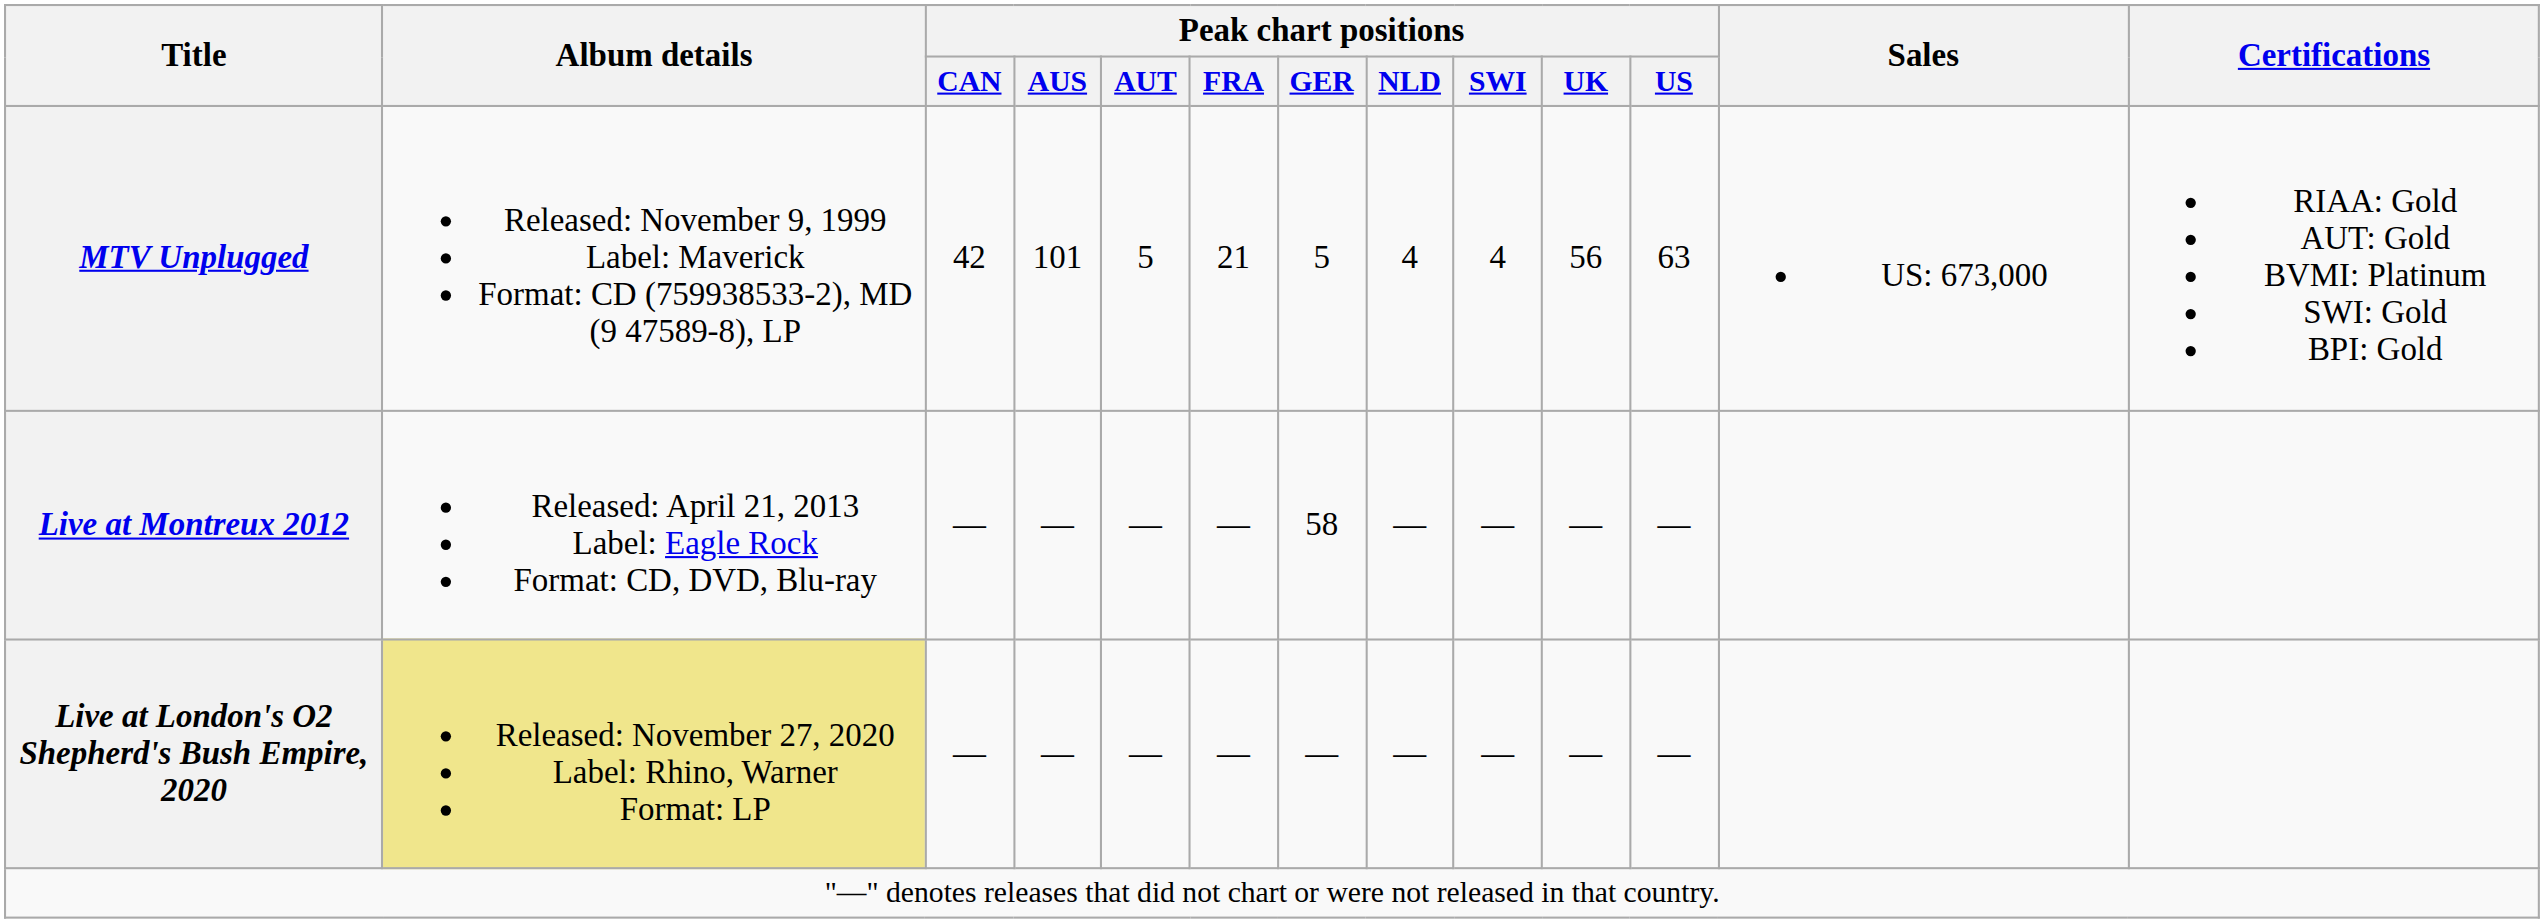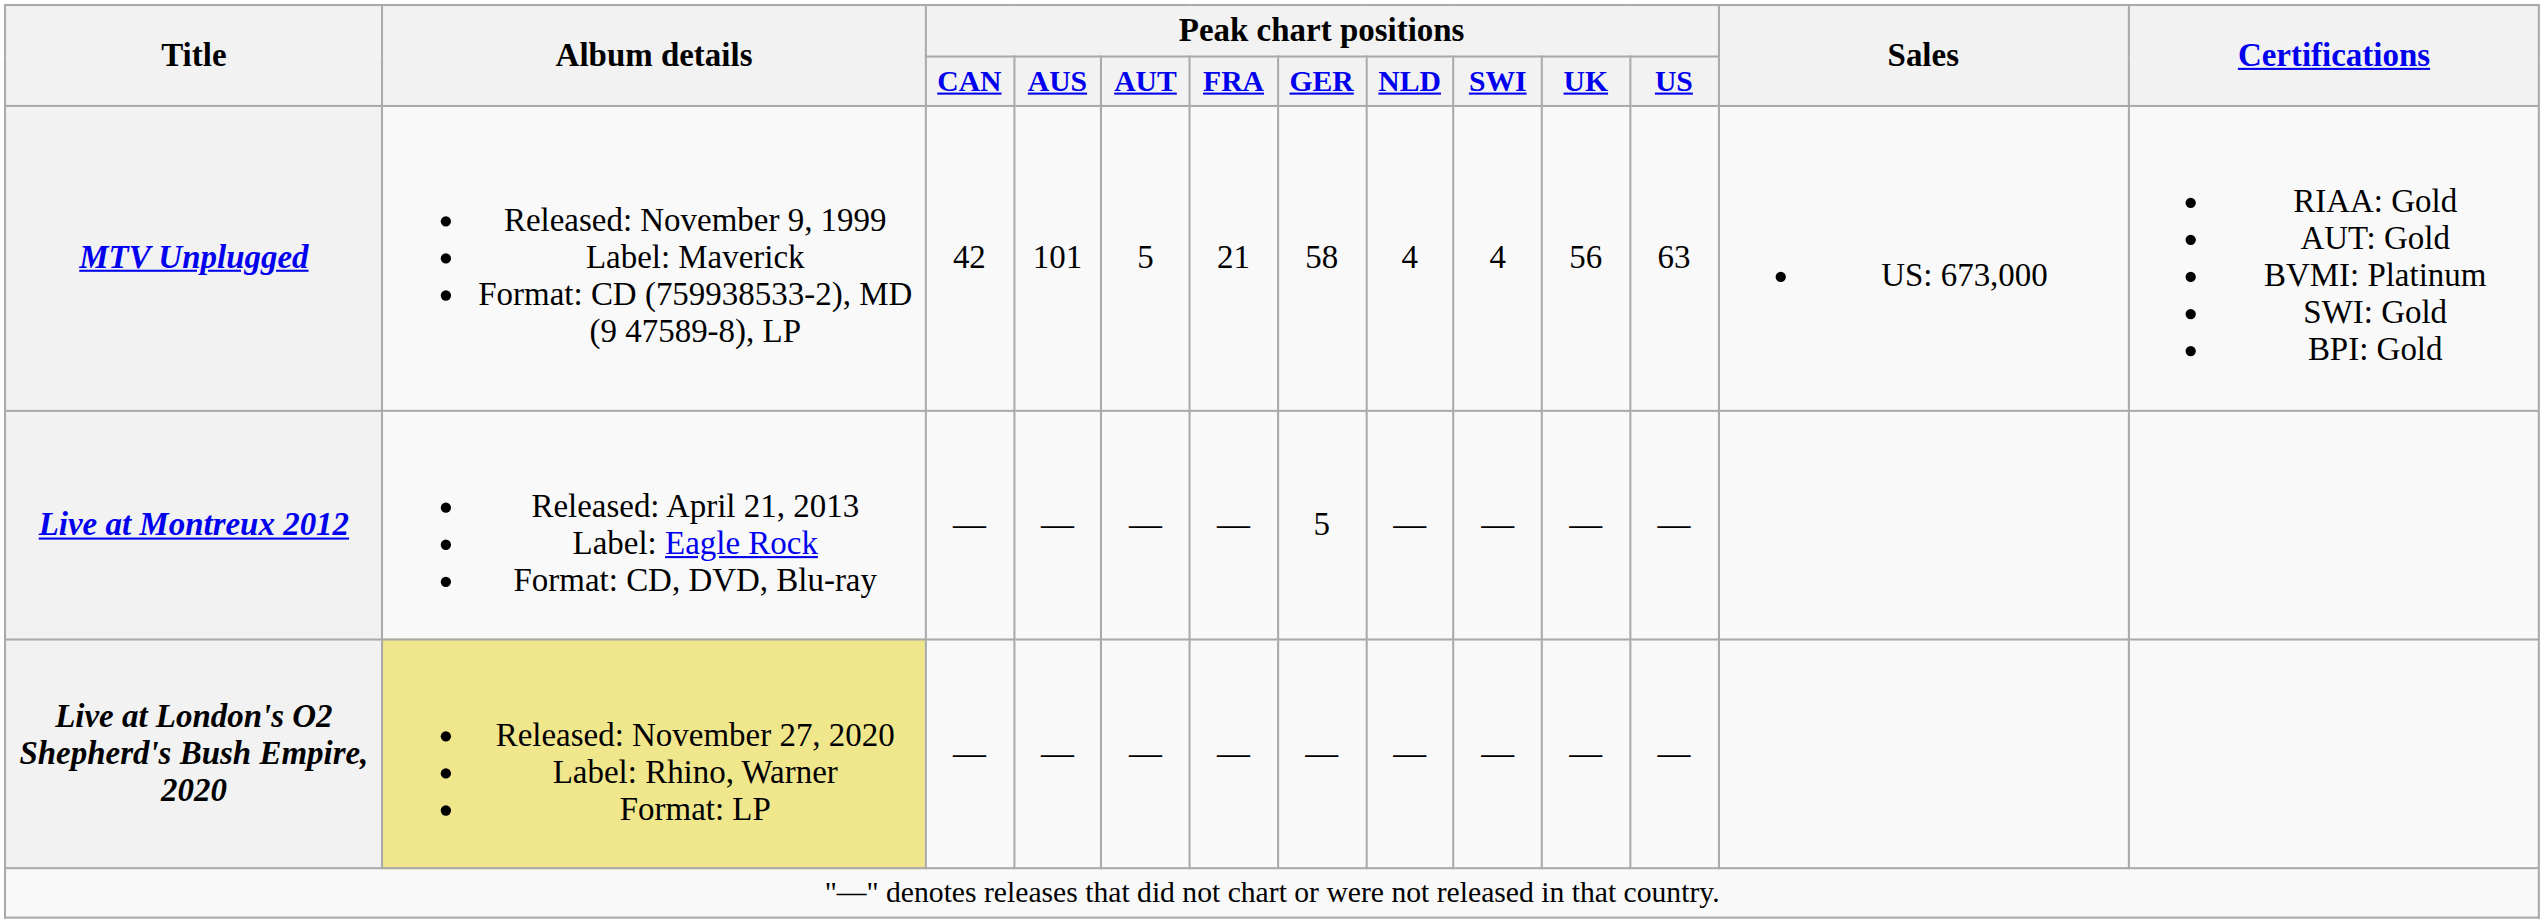 <table class="wikitable plainrowheaders" style="text-align:center; border:1">
 <tr>
 <th scope="col" rowspan="2" style="width:11em;">Title</th>
 <th scope="col" rowspan="2" style="width:16em;">Album details</th>
 <th scope="col" colspan="9">Peak chart positions</th>
 <th scope="col" rowspan="2" style="width:12em;">Sales</th>
 <th scope="col" rowspan="2" style="width:12em;"><a href='#'>Certifications</a></th>
 </tr>
 <tr>
 <th scope="col" style="width:2.5em;font-size:90%;"><a href='#'>CAN</a><br></th>
 <th scope="col" style="width:2.5em;font-size:90%;"><a href='#'>AUS</a><br></th>
 <th scope="col" style="width:2.5em;font-size:90%;"><a href='#'>AUT</a><br></th>
 <th scope="col" style="width:2.5em;font-size:90%;"><a href='#'>FRA</a><br></th>
 <th scope="col" style="width:2.5em;font-size:90%;"><a href='#'>GER</a><br></th>
 <th scope="col" style="width:2.5em;font-size:90%;"><a href='#'>NLD</a><br></th>
 <th scope="col" style="width:2.5em;font-size:90%;"><a href='#'>SWI</a><br></th>
 <th scope="col" style="width:2.5em;font-size:90%;"><a href='#'>UK</a><br></th>
 <th scope="col" style="width:2.5em;font-size:90%;"><a href='#'>US</a><br></th>
 </tr>
 <tr>
 <th scope="row"><em><a href='#'>MTV Unplugged</a></em></th>
 <td><br><ul><li>Released: November 9, 1999</li><li>Label: Maverick <small></small></li><li>Format: CD (759938533-2), MD (9 47589-8), LP</li></ul></td>
 <td>42</td>
 <td>101</td>
 <td>5</td>
 <td>21</td>
-<td>5</td>
+<td>58</td>
 <td>4</td>
 <td>4</td>
 <td>56</td>
 <td>63</td>
 <td><br><ul><li>US: 673,000</li></ul></td>
 <td><br><ul><li>RIAA: Gold</li><li>AUT: Gold</li><li>BVMI: Platinum</li><li>SWI: Gold</li><li>BPI: Gold</li></ul></td>
 </tr>
 <tr>
 <th scope="row"><em><a href='#'>Live at Montreux 2012</a></em></th>
 <td><br><ul><li>Released: April 21, 2013</li><li>Label: <a href='#'>Eagle Rock</a> <small></small></li><li>Format: CD, DVD, Blu-ray</li></ul></td>
 <td>—</td>
 <td>—</td>
 <td>—</td>
 <td>—</td>
-<td>58</td>
+<td>5</td>
 <td>—</td>
 <td>—</td>
 <td>—</td>
 <td>—</td>
 <td></td>
 <td></td>
 </tr>
 <tr>
 <th scope="row"><em>Live at London's O2 Shepherd's Bush Empire, 2020</em></th>
 <td style="background: khaki;"><br><ul><li>Released: November 27, 2020</li><li>Label: Rhino, Warner</li><li>Format: LP</li></ul></td>
 <td>—</td>
 <td>—</td>
 <td>—</td>
 <td>—</td>
 <td>—</td>
 <td>—</td>
 <td>—</td>
 <td>—</td>
 <td>—</td>
 <td></td>
 <td></td>
 </tr>
 <tr>
 <td colspan="14" style="font-size:90%">"—" denotes releases that did not chart or were not released in that country.</td>
 </tr>
 </table>
